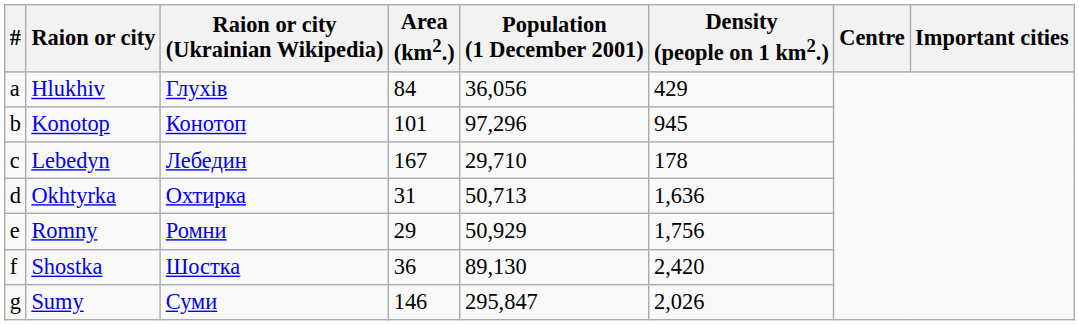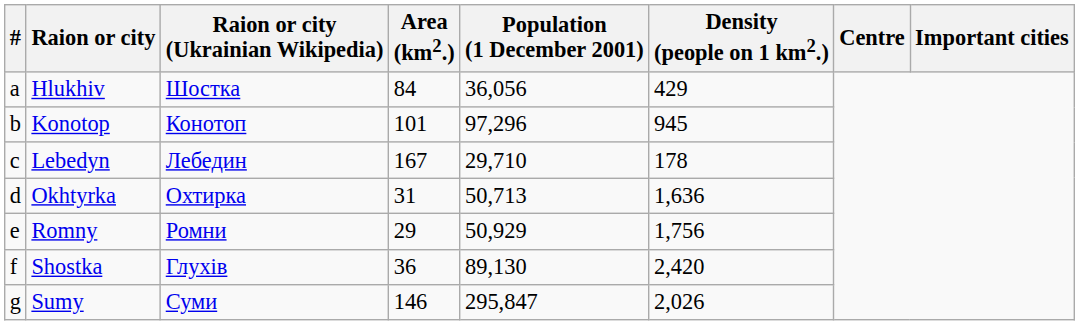 <table class="wikitable">
 <tr>
 <th>#</th>
 <th>Raion or city</th>
 <th>Raion or city<br>(Ukrainian Wikipedia)</th>
 <th>Area<br>(km<sup>2</sup>.)</th>
 <th>Population<br>(1 December 2001)</th>
 <th>Density<br>(people on 1 km<sup>2</sup>.)</th>
 <th>Centre</th>
 <th>Important cities</th>
 </tr>
 <tr>
 <td>a</td>
 <td><a href='#'>Hlukhiv</a></td>
-<td><a href='#'>Глухів</a></td>
+<td><a href='#'>Шостка</a></td>
 <td>84</td>
 <td>36,056</td>
 <td>429</td>
 </tr>
 <tr>
 <td>b</td>
 <td><a href='#'>Konotop</a></td>
 <td><a href='#'>Конотоп</a></td>
 <td>101</td>
 <td>97,296</td>
 <td>945</td>
 </tr>
 <tr>
 <td>c</td>
 <td><a href='#'>Lebedyn</a></td>
 <td><a href='#'>Лебедин</a></td>
 <td>167</td>
 <td>29,710</td>
 <td>178</td>
 </tr>
 <tr>
 <td>d</td>
 <td><a href='#'>Okhtyrka</a></td>
 <td><a href='#'>Охтирка</a></td>
 <td>31</td>
 <td>50,713</td>
 <td>1,636</td>
 </tr>
 <tr>
 <td>e</td>
 <td><a href='#'>Romny</a></td>
 <td><a href='#'>Ромни</a></td>
 <td>29</td>
 <td>50,929</td>
 <td>1,756</td>
 </tr>
 <tr>
 <td>f</td>
 <td><a href='#'>Shostka</a></td>
-<td><a href='#'>Шостка</a></td>
+<td><a href='#'>Глухів</a></td>
 <td>36</td>
 <td>89,130</td>
 <td>2,420</td>
 </tr>
 <tr>
 <td>g</td>
 <td><a href='#'>Sumy</a></td>
 <td><a href='#'>Суми</a></td>
 <td>146</td>
 <td>295,847</td>
 <td>2,026</td>
 </tr>
 </table>
